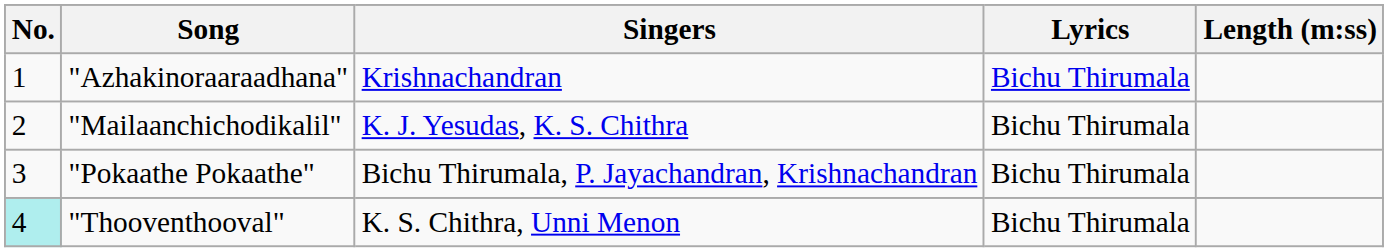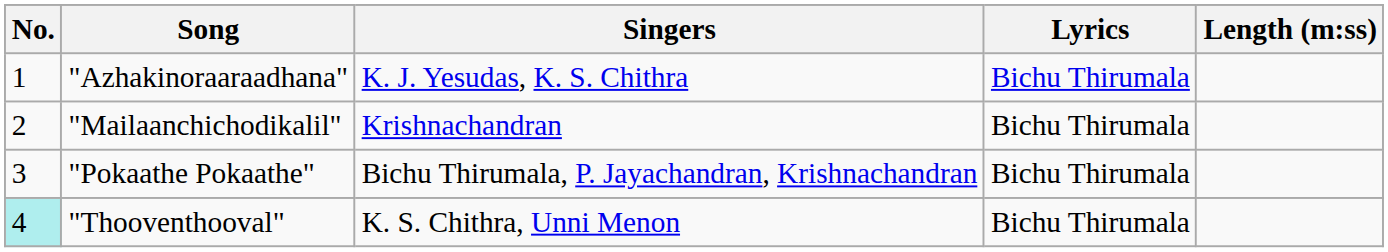 <table class="wikitable" style="font-size:95%;">
 <tr>
 <th>No.</th>
 <th>Song</th>
 <th>Singers</th>
 <th>Lyrics</th>
 <th>Length (m:ss)</th>
 </tr>
 <tr>
 <td>1</td>
 <td>"Azhakinoraaraadhana"</td>
-<td><a href='#'>Krishnachandran</a></td>
+<td><a href='#'>K. J. Yesudas</a>, <a href='#'>K. S. Chithra</a></td>
 <td><a href='#'>Bichu Thirumala</a></td>
 <td></td>
 </tr>
 <tr>
 <td>2</td>
 <td>"Mailaanchichodikalil"</td>
-<td><a href='#'>K. J. Yesudas</a>, <a href='#'>K. S. Chithra</a></td>
+<td><a href='#'>Krishnachandran</a></td>
 <td>Bichu Thirumala</td>
 <td></td>
 </tr>
 <tr>
 <td>3</td>
 <td>"Pokaathe Pokaathe"</td>
 <td>Bichu Thirumala, <a href='#'>P. Jayachandran</a>, <a href='#'>Krishnachandran</a></td>
 <td>Bichu Thirumala</td>
 <td></td>
 </tr>
 <tr>
 <td style="background: paleturquoise;">4</td>
 <td>"Thooventhooval"</td>
 <td>K. S. Chithra, <a href='#'>Unni Menon</a></td>
 <td>Bichu Thirumala</td>
 <td></td>
 </tr>
 </table>
